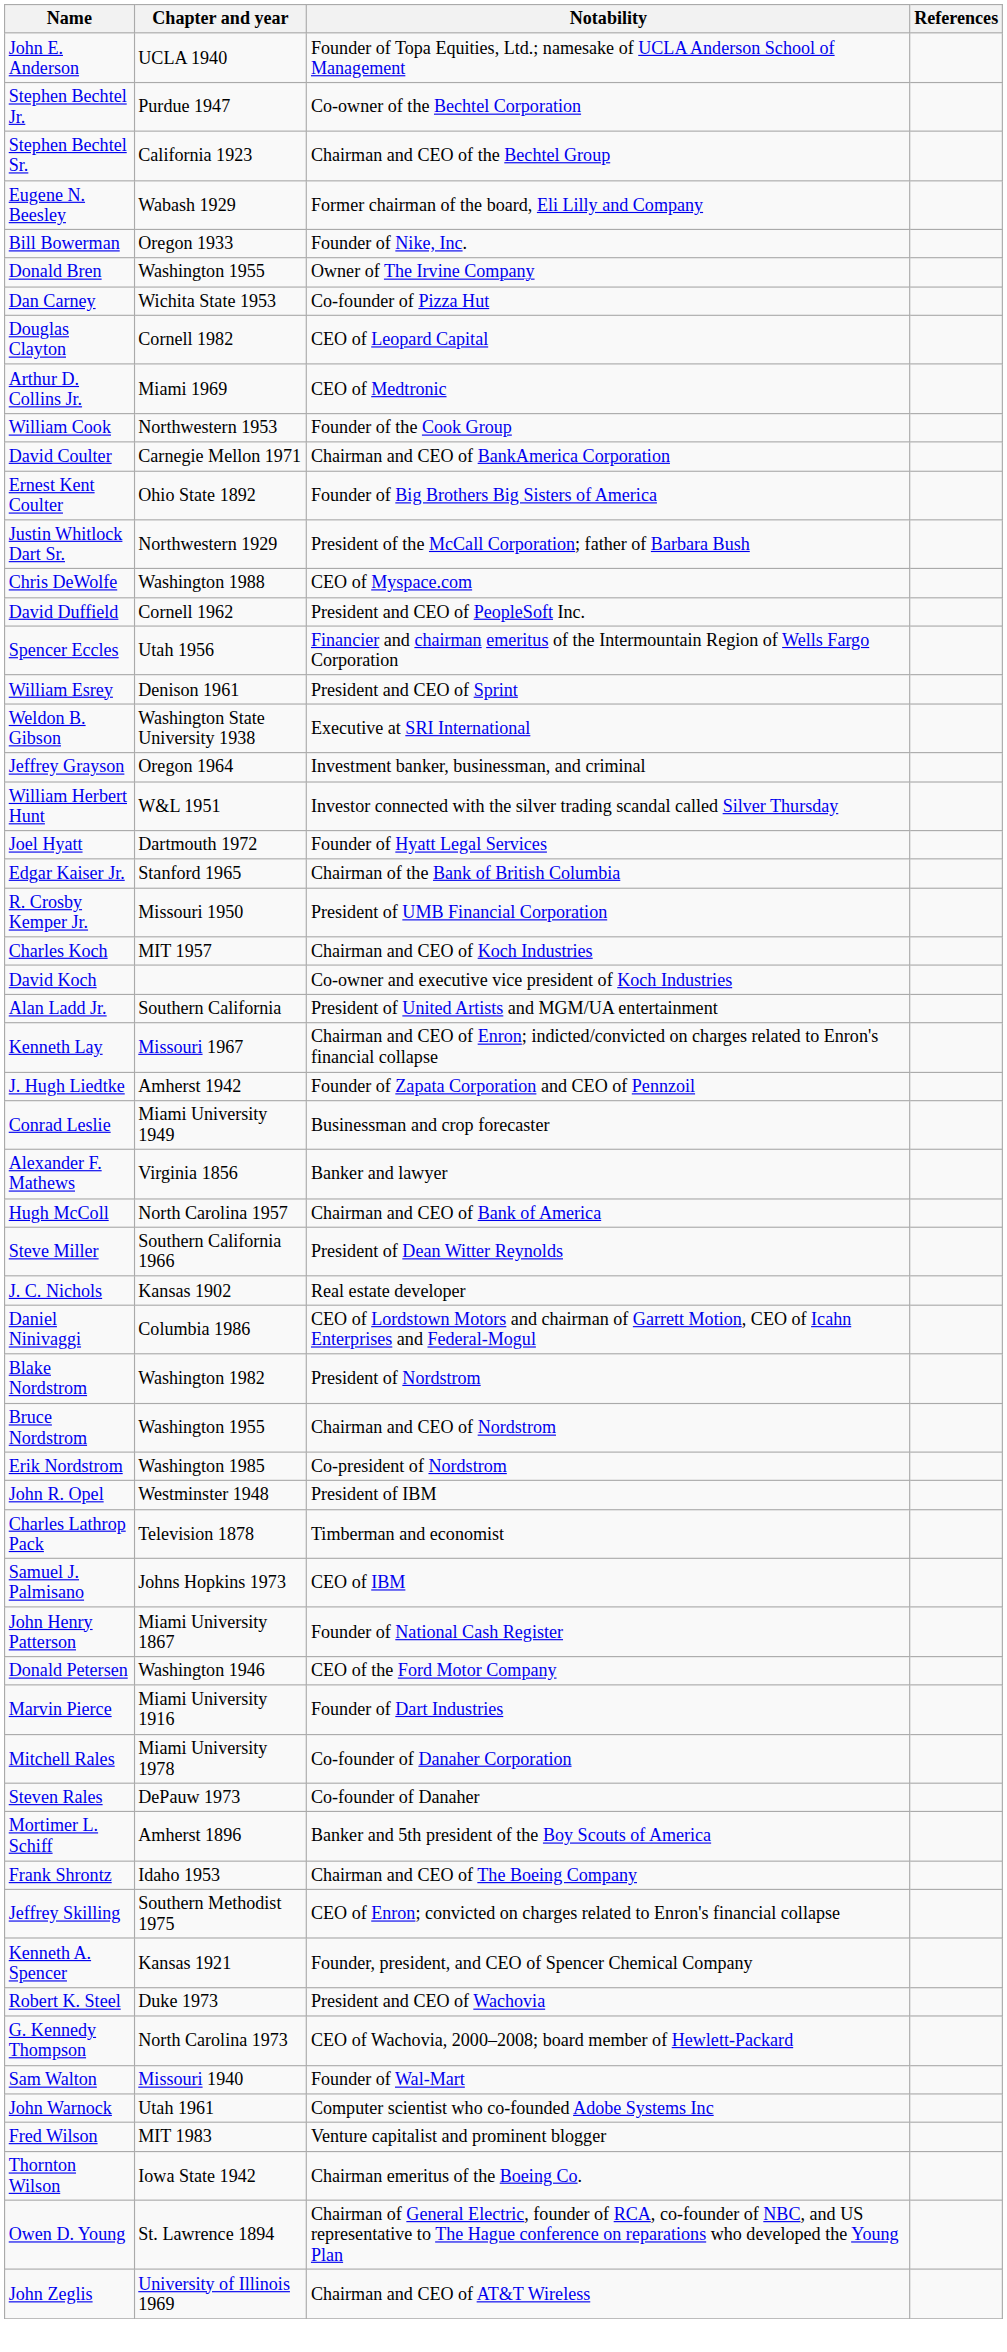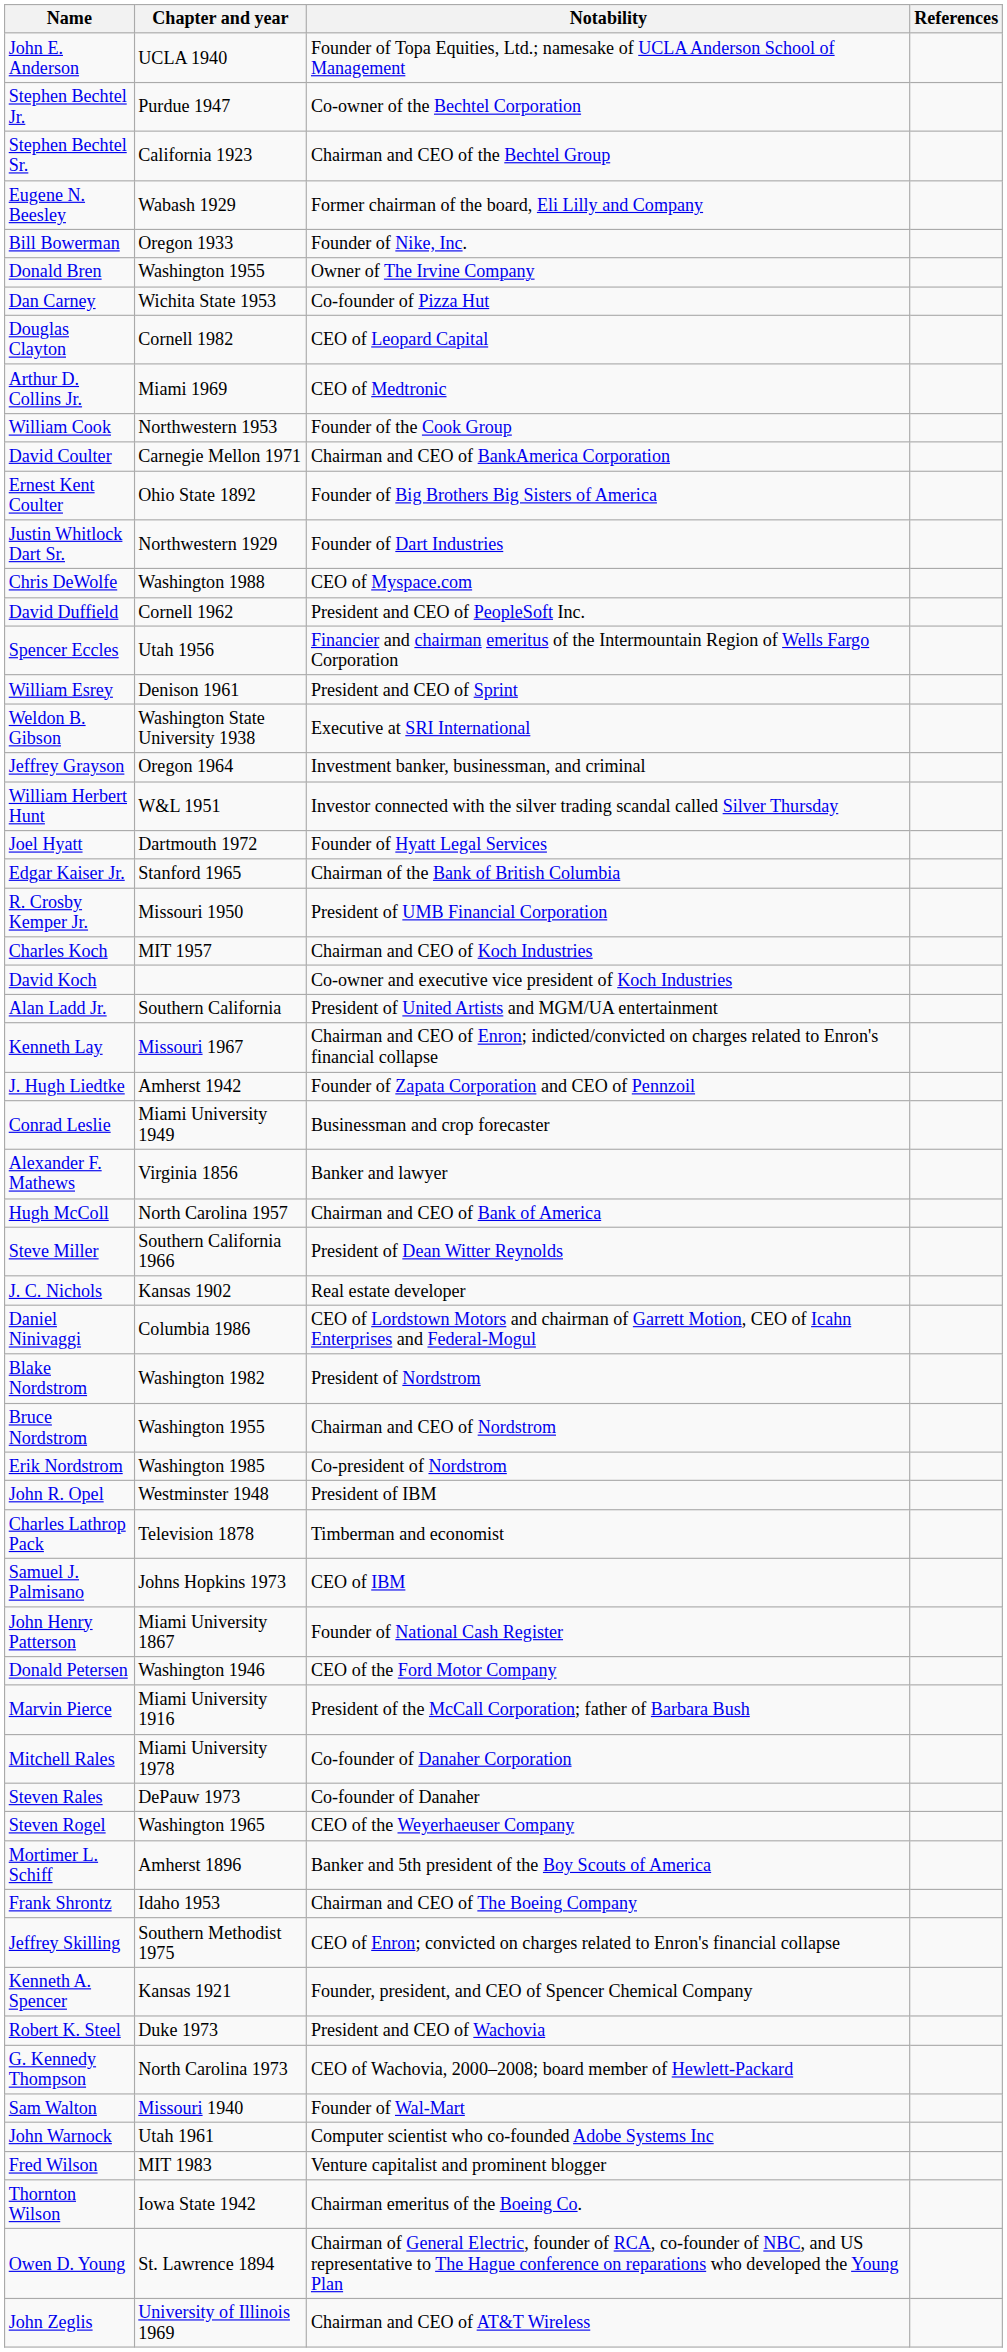 <table class="wikitable sortable" style="width:100%;">
 <tr>
 <th>Name</th>
 <th>Chapter and year</th>
 <th>Notability</th>
 <th>References</th>
 </tr>
 <tr>
 <td><a href='#'>John E. Anderson</a></td>
 <td>UCLA 1940</td>
 <td>Founder of Topa Equities, Ltd.; namesake of <a href='#'>UCLA Anderson School of Management</a></td>
 <td></td>
 </tr>
 <tr>
 <td><a href='#'>Stephen Bechtel Jr.</a></td>
 <td>Purdue 1947</td>
 <td>Co-owner of the <a href='#'>Bechtel Corporation</a></td>
 <td></td>
 </tr>
 <tr>
 <td><a href='#'>Stephen Bechtel Sr.</a></td>
 <td>California 1923</td>
 <td>Chairman and CEO of the <a href='#'>Bechtel Group</a></td>
 <td></td>
 </tr>
 <tr>
 <td><a href='#'>Eugene N. Beesley</a></td>
 <td>Wabash 1929</td>
 <td>Former chairman of the board, <a href='#'>Eli Lilly and Company</a></td>
 <td></td>
 </tr>
 <tr>
 <td><a href='#'>Bill Bowerman</a></td>
 <td>Oregon 1933</td>
 <td>Founder of <a href='#'>Nike, Inc</a>.</td>
 <td></td>
 </tr>
 <tr>
 <td><a href='#'>Donald Bren</a></td>
 <td>Washington 1955</td>
 <td>Owner of <a href='#'>The Irvine Company</a></td>
 <td></td>
 </tr>
 <tr>
 <td><a href='#'>Dan Carney</a></td>
 <td>Wichita State 1953</td>
 <td>Co-founder of <a href='#'>Pizza Hut</a></td>
 <td></td>
 </tr>
 <tr>
 <td><a href='#'>Douglas Clayton</a></td>
 <td>Cornell 1982</td>
 <td>CEO of <a href='#'>Leopard Capital</a></td>
 <td></td>
 </tr>
 <tr>
 <td><a href='#'>Arthur D. Collins Jr.</a></td>
 <td>Miami 1969</td>
 <td>CEO of <a href='#'>Medtronic</a></td>
 <td></td>
 </tr>
 <tr>
 <td><a href='#'>William Cook</a></td>
 <td>Northwestern 1953</td>
 <td>Founder of the <a href='#'>Cook Group</a></td>
 <td></td>
 </tr>
 <tr>
 <td><a href='#'>David Coulter</a></td>
 <td>Carnegie Mellon 1971</td>
 <td>Chairman and CEO of <a href='#'>BankAmerica Corporation</a></td>
 <td></td>
 </tr>
 <tr>
 <td><a href='#'>Ernest Kent Coulter</a></td>
 <td>Ohio State 1892</td>
 <td>Founder of <a href='#'>Big Brothers Big Sisters of America</a></td>
 <td></td>
 </tr>
 <tr>
 <td><a href='#'>Justin Whitlock Dart Sr.</a></td>
 <td>Northwestern 1929</td>
-<td>President of the <a href='#'>McCall Corporation</a>; father of <a href='#'>Barbara Bush</a></td>
+<td>Founder of <a href='#'>Dart Industries</a></td>
 <td></td>
 </tr>
 <tr>
 <td><a href='#'>Chris DeWolfe</a></td>
 <td>Washington 1988</td>
 <td>CEO of <a href='#'>Myspace.com</a></td>
 <td></td>
 </tr>
 <tr>
 <td><a href='#'>David Duffield</a></td>
 <td>Cornell 1962</td>
 <td>President and CEO of <a href='#'>PeopleSoft</a> Inc.</td>
 <td></td>
 </tr>
 <tr>
 <td><a href='#'>Spencer Eccles</a></td>
 <td>Utah 1956</td>
 <td><a href='#'>Financier</a> and <a href='#'>chairman</a> <a href='#'>emeritus</a> of the Intermountain Region of <a href='#'>Wells Fargo</a> Corporation</td>
 <td></td>
 </tr>
 <tr>
 <td><a href='#'>William Esrey</a></td>
 <td>Denison 1961</td>
 <td>President and CEO of <a href='#'>Sprint</a></td>
 <td></td>
 </tr>
 <tr>
 <td><a href='#'>Weldon B. Gibson</a></td>
 <td>Washington State University 1938</td>
 <td>Executive at <a href='#'>SRI International</a></td>
 <td></td>
 </tr>
 <tr>
 <td><a href='#'>Jeffrey Grayson</a></td>
 <td>Oregon 1964</td>
 <td>Investment banker, businessman, and criminal</td>
 <td></td>
 </tr>
 <tr>
 <td><a href='#'>William Herbert Hunt</a></td>
 <td>W&L 1951</td>
 <td>Investor connected with the silver trading scandal called <a href='#'>Silver Thursday</a></td>
 <td></td>
 </tr>
 <tr>
 <td><a href='#'>Joel Hyatt</a></td>
 <td>Dartmouth 1972</td>
 <td>Founder of <a href='#'>Hyatt Legal Services</a></td>
 <td></td>
 </tr>
 <tr>
 <td><a href='#'>Edgar Kaiser Jr.</a></td>
 <td>Stanford 1965</td>
 <td>Chairman of the <a href='#'>Bank of British Columbia</a></td>
 <td></td>
 </tr>
 <tr>
 <td><a href='#'>R. Crosby Kemper Jr.</a></td>
 <td>Missouri 1950</td>
 <td>President of <a href='#'>UMB Financial Corporation</a></td>
 <td></td>
 </tr>
 <tr>
 <td><a href='#'>Charles Koch</a></td>
 <td>MIT 1957</td>
 <td>Chairman and CEO of <a href='#'>Koch Industries</a></td>
 <td></td>
 </tr>
 <tr>
 <td><a href='#'>David Koch</a></td>
 <td></td>
 <td>Co-owner and executive vice president of <a href='#'>Koch Industries</a></td>
 <td></td>
 </tr>
 <tr>
 <td><a href='#'>Alan Ladd Jr.</a></td>
 <td>Southern California</td>
 <td>President of <a href='#'>United Artists</a> and MGM/UA entertainment</td>
 <td></td>
 </tr>
 <tr>
 <td><a href='#'>Kenneth Lay</a></td>
 <td><a href='#'>Missouri</a> 1967</td>
 <td>Chairman and CEO of <a href='#'>Enron</a>; indicted/convicted on charges related to Enron's financial collapse</td>
 <td></td>
 </tr>
 <tr>
 <td><a href='#'>J. Hugh Liedtke</a></td>
 <td>Amherst 1942</td>
 <td>Founder of  <a href='#'>Zapata Corporation</a> and CEO of <a href='#'>Pennzoil</a></td>
 <td></td>
 </tr>
 <tr>
 <td><a href='#'>Conrad Leslie</a></td>
 <td>Miami University 1949</td>
 <td>Businessman and crop forecaster</td>
 <td></td>
 </tr>
 <tr>
 <td><a href='#'>Alexander F. Mathews</a></td>
 <td>Virginia 1856</td>
 <td>Banker and lawyer</td>
 <td></td>
 </tr>
 <tr>
 <td><a href='#'>Hugh McColl</a></td>
 <td>North Carolina 1957</td>
 <td>Chairman and CEO of <a href='#'>Bank of America</a></td>
 <td></td>
 </tr>
 <tr>
 <td><a href='#'>Steve Miller</a></td>
 <td>Southern California 1966</td>
 <td>President of <a href='#'>Dean Witter Reynolds</a></td>
 <td></td>
 </tr>
 <tr>
 <td><a href='#'>J. C. Nichols</a></td>
 <td>Kansas 1902</td>
 <td>Real estate developer</td>
 <td></td>
 </tr>
 <tr>
 <td><a href='#'>Daniel Ninivaggi</a></td>
 <td>Columbia 1986</td>
 <td>CEO of <a href='#'>Lordstown Motors</a> and chairman of <a href='#'>Garrett Motion</a>, CEO of <a href='#'>Icahn Enterprises</a> and <a href='#'>Federal-Mogul</a></td>
 <td></td>
 </tr>
 <tr>
 <td><a href='#'>Blake Nordstrom</a></td>
 <td>Washington 1982</td>
 <td>President of <a href='#'>Nordstrom</a></td>
 <td></td>
 </tr>
 <tr>
 <td><a href='#'>Bruce Nordstrom</a></td>
 <td>Washington 1955</td>
 <td>Chairman and CEO of <a href='#'>Nordstrom</a></td>
 <td></td>
 </tr>
 <tr>
 <td><a href='#'>Erik Nordstrom</a></td>
 <td>Washington 1985</td>
 <td>Co-president of <a href='#'>Nordstrom</a></td>
 <td></td>
 </tr>
 <tr>
 <td><a href='#'>John R. Opel</a></td>
 <td>Westminster 1948</td>
 <td>President of IBM</td>
 <td></td>
 </tr>
 <tr>
 <td><a href='#'>Charles Lathrop Pack</a></td>
 <td>Television 1878</td>
 <td>Timberman and economist</td>
 <td></td>
 </tr>
 <tr>
 <td><a href='#'>Samuel J. Palmisano</a></td>
 <td>Johns Hopkins 1973</td>
 <td>CEO of <a href='#'>IBM</a></td>
 <td></td>
 </tr>
 <tr>
 <td><a href='#'>John Henry Patterson</a></td>
 <td>Miami University 1867</td>
 <td>Founder of <a href='#'>National Cash Register</a></td>
 <td></td>
 </tr>
 <tr>
 <td><a href='#'>Donald Petersen</a></td>
 <td>Washington 1946</td>
 <td>CEO of the <a href='#'>Ford Motor Company</a></td>
 <td></td>
 </tr>
 <tr>
 <td><a href='#'>Marvin Pierce</a></td>
 <td>Miami University 1916</td>
-<td>Founder of <a href='#'>Dart Industries</a></td>
+<td>President of the <a href='#'>McCall Corporation</a>; father of <a href='#'>Barbara Bush</a></td>
 <td></td>
 </tr>
 <tr>
 <td><a href='#'>Mitchell Rales</a></td>
 <td>Miami University 1978</td>
 <td>Co-founder of <a href='#'>Danaher Corporation</a></td>
 <td></td>
 </tr>
 <tr>
 <td><a href='#'>Steven Rales</a></td>
 <td>DePauw 1973</td>
 <td>Co-founder of Danaher</td>
+<td></td>
+</tr>
+<tr>
+<td><a href='#'>Steven Rogel</a></td>
+<td>Washington 1965</td>
+<td>CEO of the <a href='#'>Weyerhaeuser Company</a></td>
 <td></td>
 </tr>
 <tr>
 <td><a href='#'>Mortimer L. Schiff</a></td>
 <td>Amherst 1896</td>
 <td>Banker and 5th president of the <a href='#'>Boy Scouts of America</a></td>
 <td></td>
 </tr>
 <tr>
 <td><a href='#'>Frank Shrontz</a></td>
 <td>Idaho 1953</td>
 <td>Chairman and CEO of <a href='#'>The Boeing Company</a></td>
 <td></td>
 </tr>
 <tr>
 <td><a href='#'>Jeffrey Skilling</a></td>
 <td>Southern Methodist 1975</td>
 <td>CEO of <a href='#'>Enron</a>; convicted on charges related to Enron's financial collapse</td>
 <td></td>
 </tr>
 <tr>
 <td><a href='#'>Kenneth A. Spencer</a></td>
 <td>Kansas 1921</td>
 <td>Founder, president, and CEO of Spencer Chemical Company</td>
 <td></td>
 </tr>
 <tr>
 <td><a href='#'>Robert K. Steel</a></td>
 <td>Duke 1973</td>
 <td>President and CEO of <a href='#'>Wachovia</a></td>
 <td></td>
 </tr>
 <tr>
 <td><a href='#'>G. Kennedy Thompson</a></td>
 <td>North Carolina 1973</td>
 <td>CEO of Wachovia, 2000–2008; board member of <a href='#'>Hewlett-Packard</a></td>
 <td></td>
 </tr>
 <tr>
 <td><a href='#'>Sam Walton</a></td>
 <td><a href='#'>Missouri</a> 1940</td>
 <td>Founder of <a href='#'>Wal-Mart</a></td>
 <td></td>
 </tr>
 <tr>
 <td><a href='#'>John Warnock</a></td>
 <td>Utah 1961</td>
 <td>Computer scientist who co-founded <a href='#'>Adobe Systems Inc</a></td>
 <td></td>
 </tr>
 <tr>
 <td><a href='#'>Fred Wilson</a></td>
 <td>MIT 1983</td>
 <td>Venture capitalist and prominent blogger</td>
 <td></td>
 </tr>
 <tr>
 <td><a href='#'>Thornton Wilson</a></td>
 <td>Iowa State 1942</td>
 <td>Chairman emeritus of the <a href='#'>Boeing Co</a>.</td>
 <td></td>
 </tr>
 <tr>
 <td><a href='#'>Owen D. Young</a></td>
 <td>St. Lawrence 1894</td>
 <td>Chairman of <a href='#'>General Electric</a>, founder of <a href='#'>RCA</a>, co-founder of <a href='#'>NBC</a>, and US representative to <a href='#'>The Hague conference on reparations</a> who developed the <a href='#'>Young Plan</a></td>
 <td></td>
 </tr>
 <tr>
 <td><a href='#'>John Zeglis</a></td>
 <td><a href='#'>University of Illinois</a> 1969</td>
 <td>Chairman and CEO of <a href='#'>AT&T Wireless</a></td>
 <td></td>
 </tr>
 </table>
